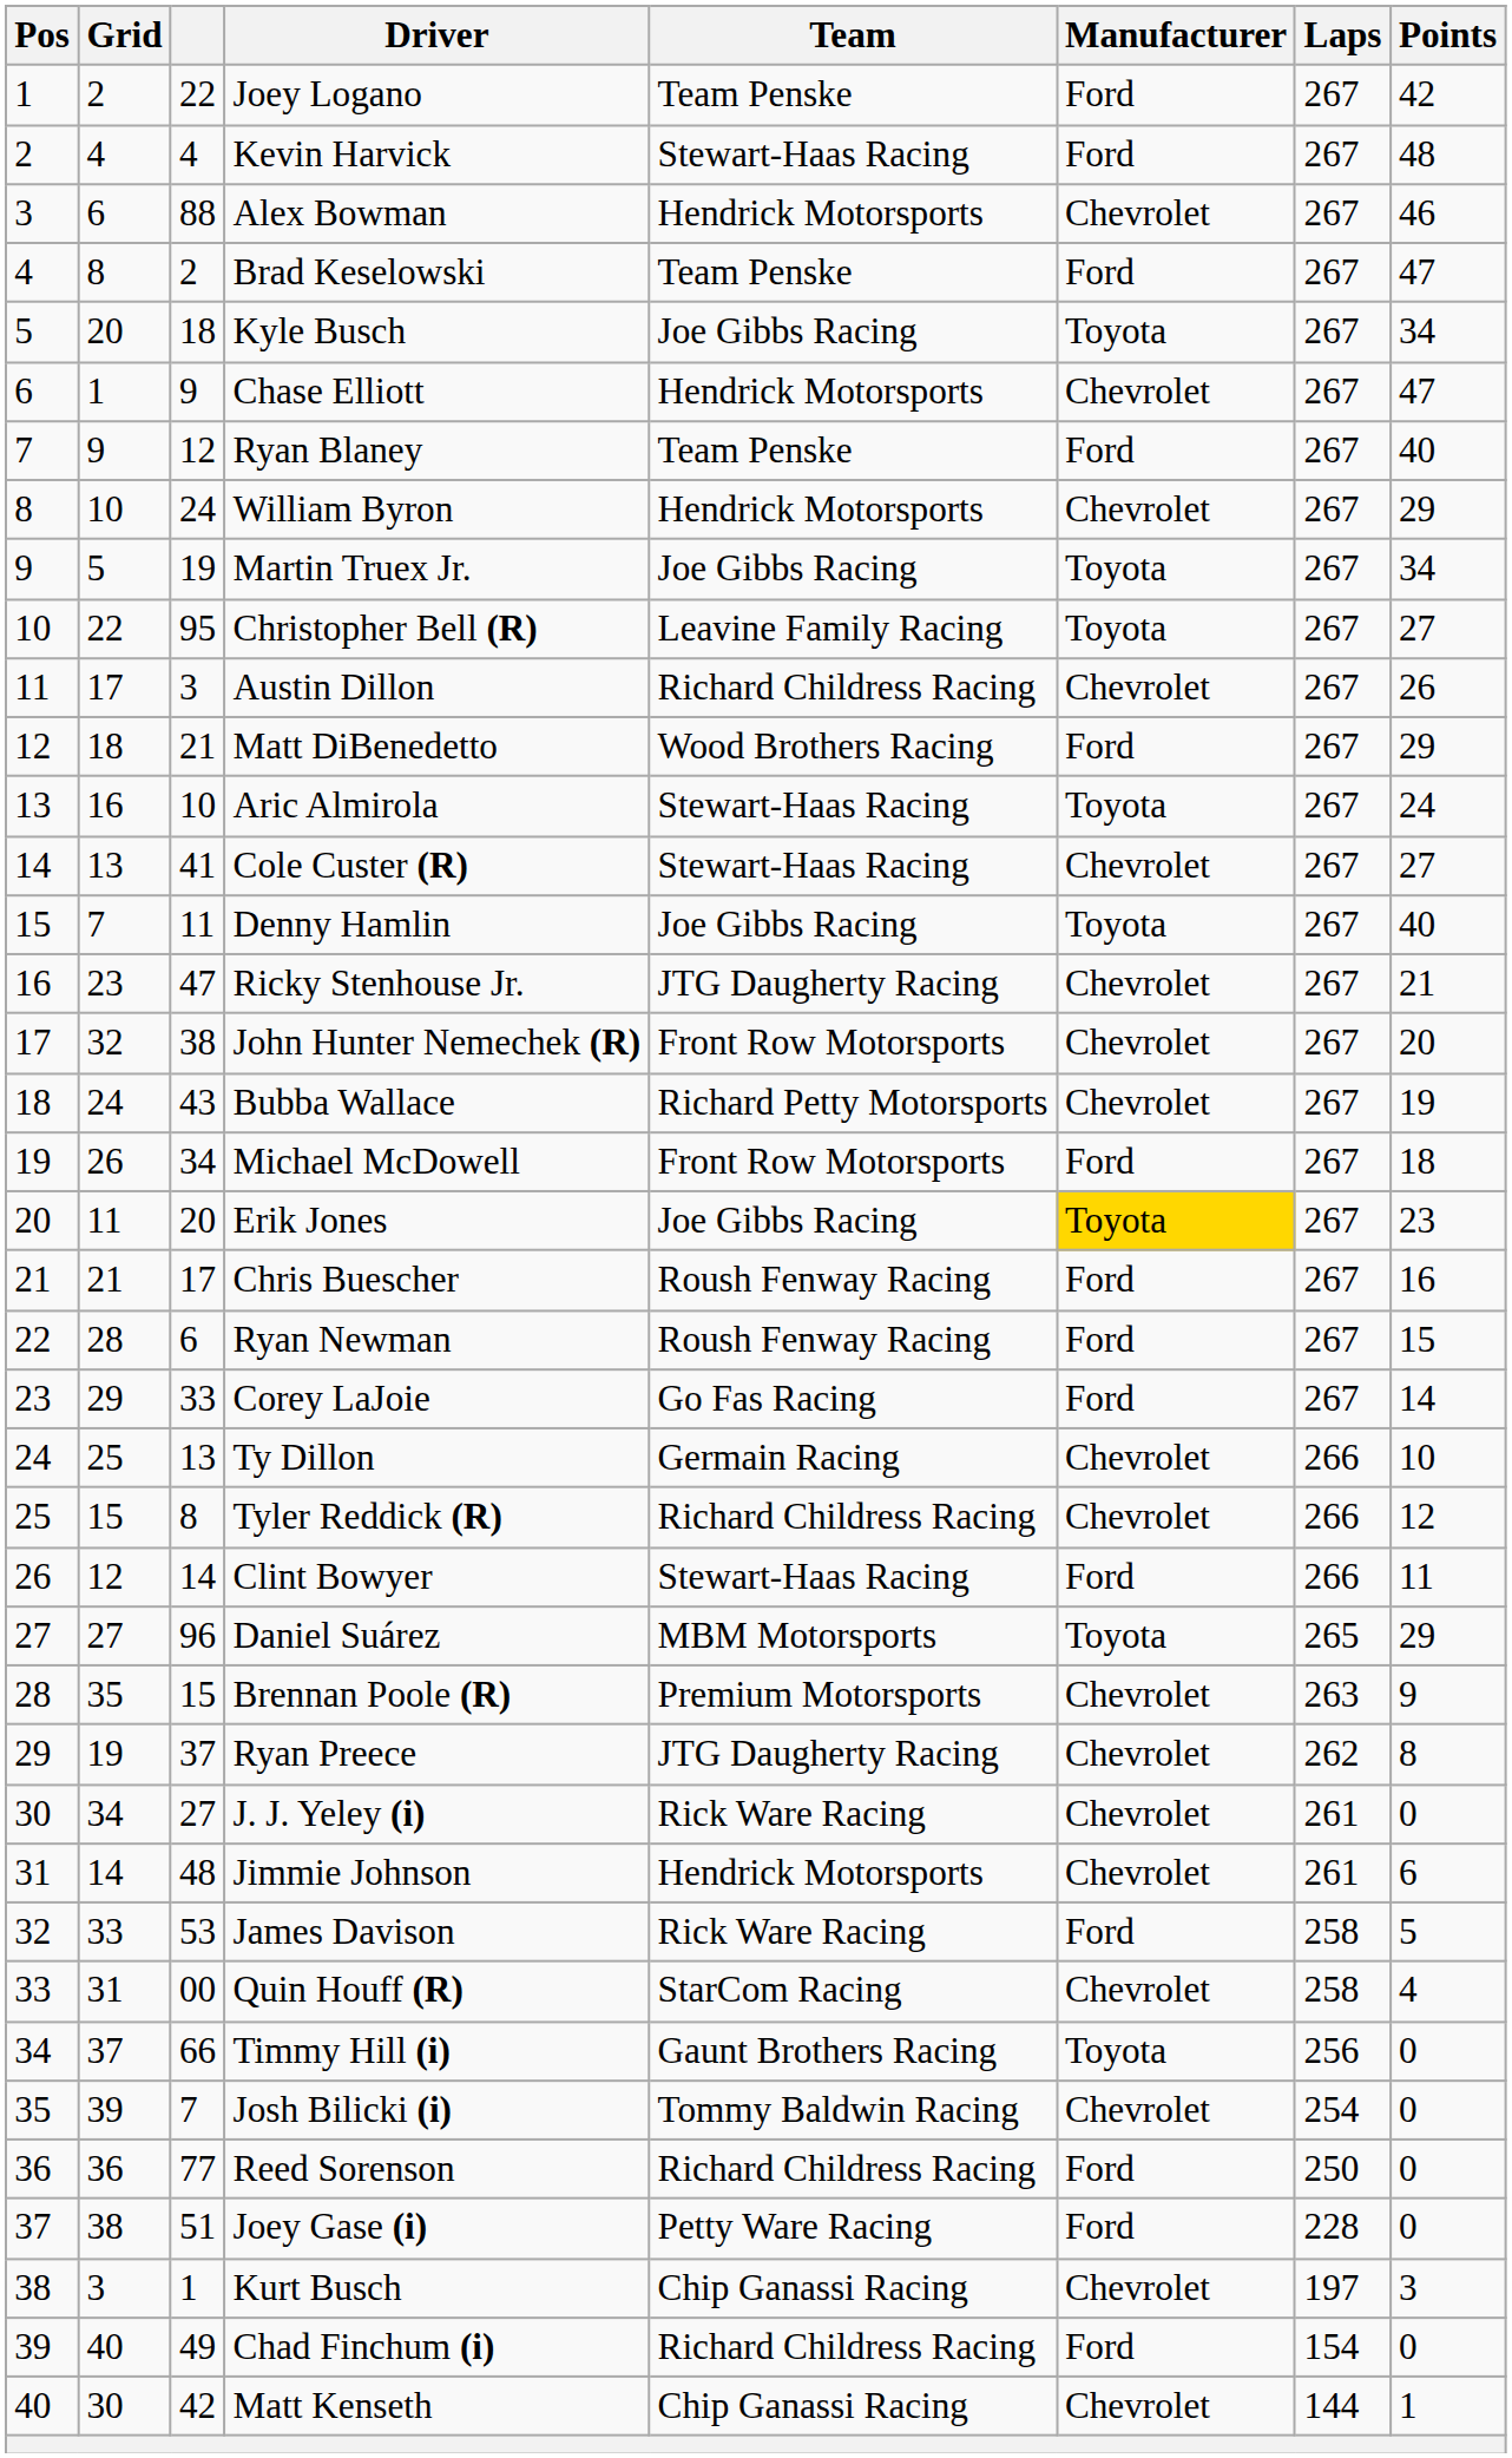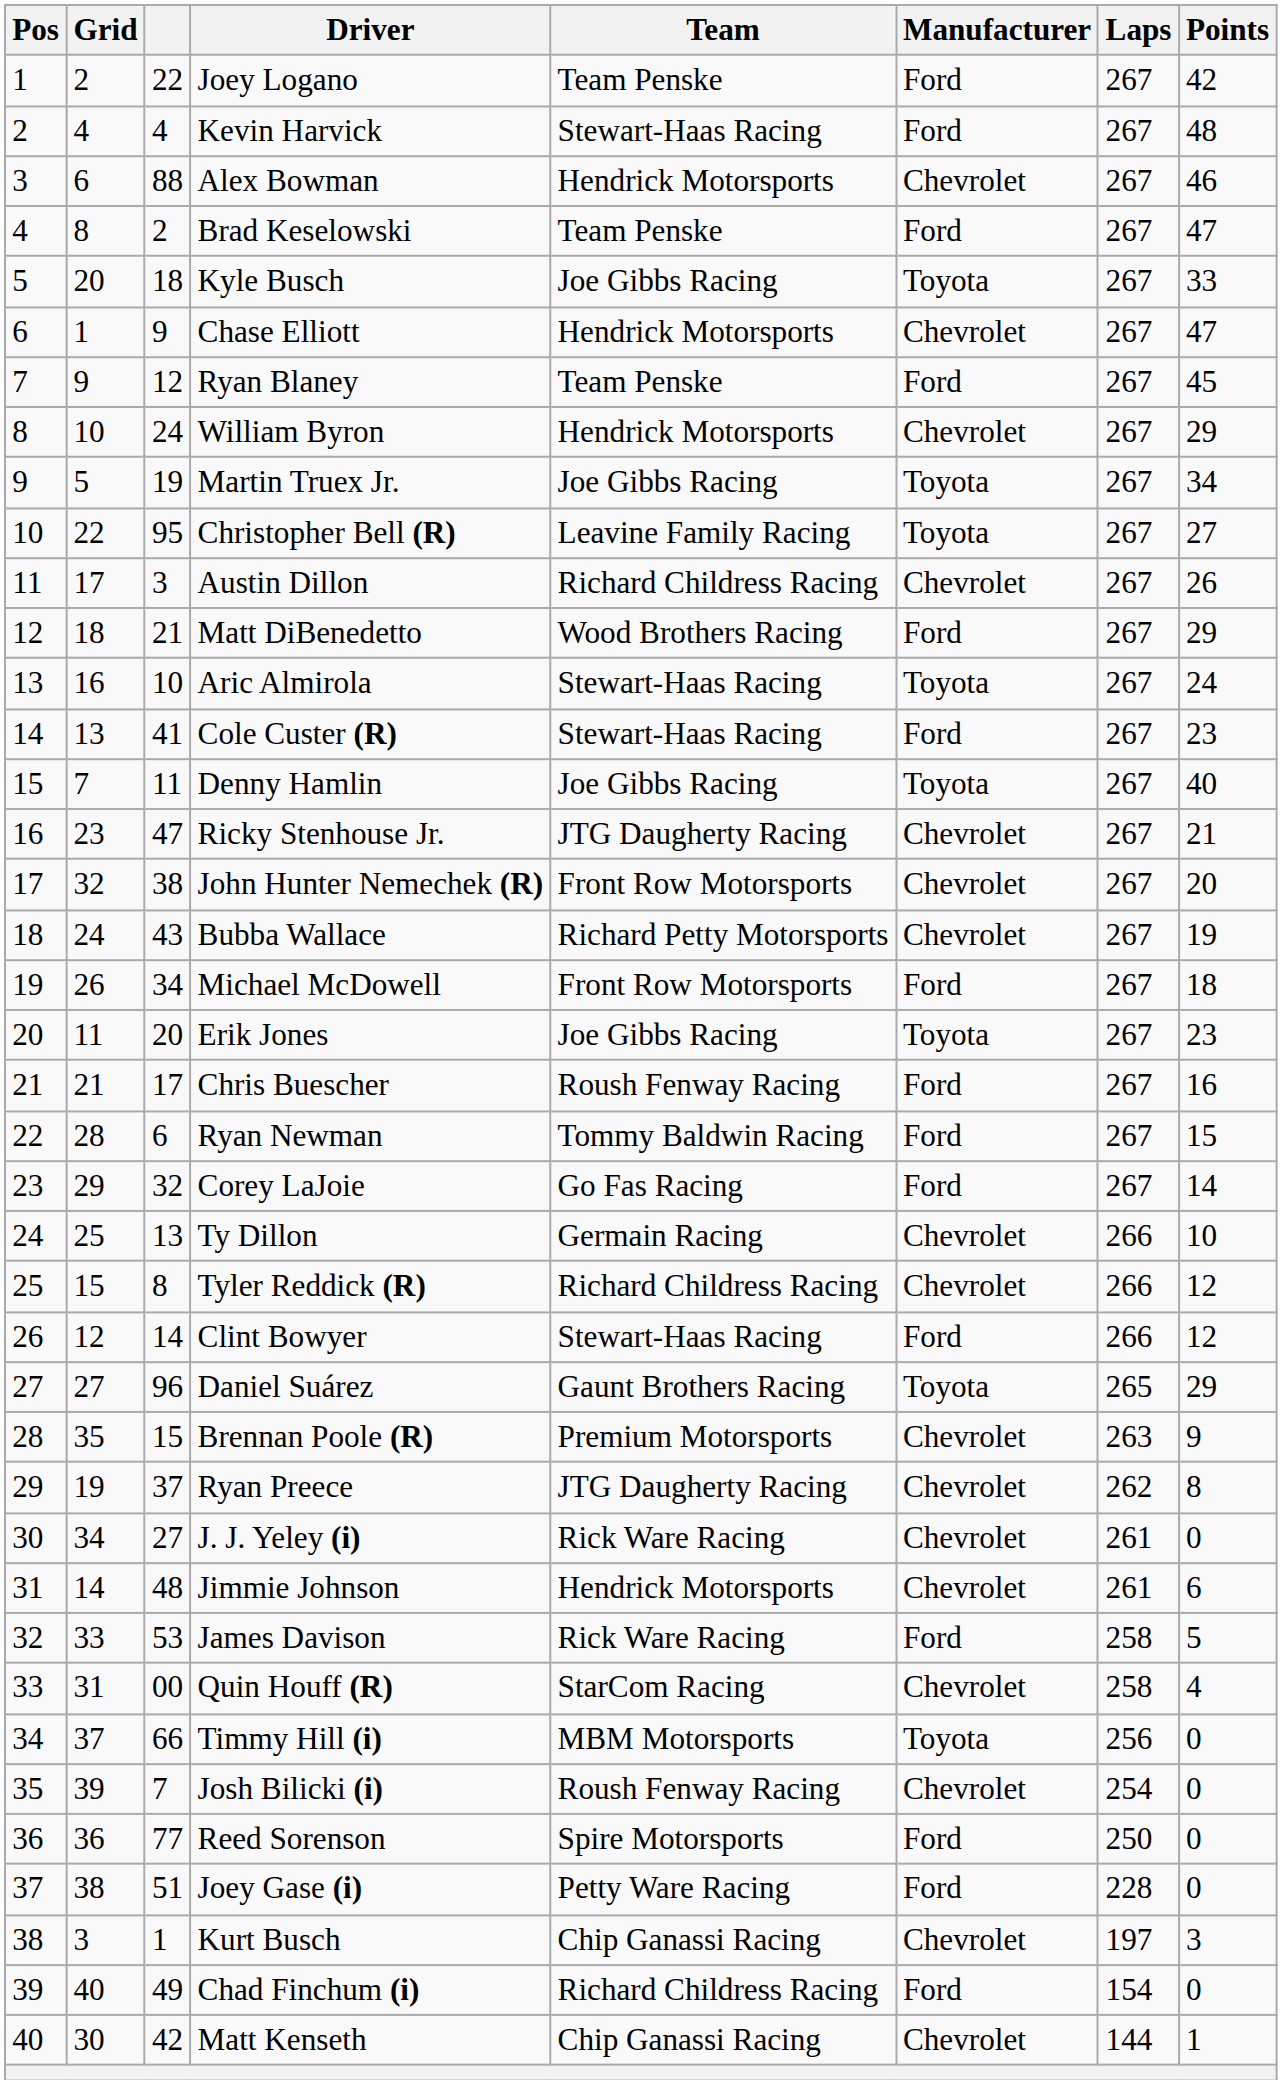 <table class="wikitable" style="font-size:98%">
 <tr>
 <th>Pos</th>
 <th>Grid</th>
 <th></th>
 <th>Driver</th>
 <th>Team</th>
 <th>Manufacturer</th>
 <th>Laps</th>
 <th>Points</th>
 </tr>
 <tr>
 <td>1</td>
 <td>2</td>
 <td>22</td>
 <td>Joey Logano</td>
 <td>Team Penske</td>
 <td>Ford</td>
 <td>267</td>
 <td>42</td>
 </tr>
 <tr>
 <td>2</td>
 <td>4</td>
 <td>4</td>
 <td>Kevin Harvick</td>
 <td>Stewart-Haas Racing</td>
 <td>Ford</td>
 <td>267</td>
 <td>48</td>
 </tr>
 <tr>
 <td>3</td>
 <td>6</td>
 <td>88</td>
 <td>Alex Bowman</td>
 <td>Hendrick Motorsports</td>
 <td>Chevrolet</td>
 <td>267</td>
 <td>46</td>
 </tr>
 <tr>
 <td>4</td>
 <td>8</td>
 <td>2</td>
 <td>Brad Keselowski</td>
 <td>Team Penske</td>
 <td>Ford</td>
 <td>267</td>
 <td>47</td>
 </tr>
 <tr>
 <td>5</td>
 <td>20</td>
 <td>18</td>
 <td>Kyle Busch</td>
 <td>Joe Gibbs Racing</td>
 <td>Toyota</td>
 <td>267</td>
-<td>34</td>
+<td>33</td>
 </tr>
 <tr>
 <td>6</td>
 <td>1</td>
 <td>9</td>
 <td>Chase Elliott</td>
 <td>Hendrick Motorsports</td>
 <td>Chevrolet</td>
 <td>267</td>
 <td>47</td>
 </tr>
 <tr>
 <td>7</td>
 <td>9</td>
 <td>12</td>
 <td>Ryan Blaney</td>
 <td>Team Penske</td>
 <td>Ford</td>
 <td>267</td>
-<td>40</td>
+<td>45</td>
 </tr>
 <tr>
 <td>8</td>
 <td>10</td>
 <td>24</td>
 <td>William Byron</td>
 <td>Hendrick Motorsports</td>
 <td>Chevrolet</td>
 <td>267</td>
 <td>29</td>
 </tr>
 <tr>
 <td>9</td>
 <td>5</td>
 <td>19</td>
 <td>Martin Truex Jr.</td>
 <td>Joe Gibbs Racing</td>
 <td>Toyota</td>
 <td>267</td>
 <td>34</td>
 </tr>
 <tr>
 <td>10</td>
 <td>22</td>
 <td>95</td>
 <td>Christopher Bell <strong>(R)</strong></td>
 <td>Leavine Family Racing</td>
 <td>Toyota</td>
 <td>267</td>
 <td>27</td>
 </tr>
 <tr>
 <td>11</td>
 <td>17</td>
 <td>3</td>
 <td>Austin Dillon</td>
 <td>Richard Childress Racing</td>
 <td>Chevrolet</td>
 <td>267</td>
 <td>26</td>
 </tr>
 <tr>
 <td>12</td>
 <td>18</td>
 <td>21</td>
 <td>Matt DiBenedetto</td>
 <td>Wood Brothers Racing</td>
 <td>Ford</td>
 <td>267</td>
 <td>29</td>
 </tr>
 <tr>
 <td>13</td>
 <td>16</td>
 <td>10</td>
 <td>Aric Almirola</td>
 <td>Stewart-Haas Racing</td>
 <td>Toyota</td>
 <td>267</td>
 <td>24</td>
 </tr>
 <tr>
 <td>14</td>
 <td>13</td>
 <td>41</td>
 <td>Cole Custer <strong>(R)</strong></td>
 <td>Stewart-Haas Racing</td>
-<td>Chevrolet</td>
+<td>Ford</td>
 <td>267</td>
-<td>27</td>
+<td>23</td>
 </tr>
 <tr>
 <td>15</td>
 <td>7</td>
 <td>11</td>
 <td>Denny Hamlin</td>
 <td>Joe Gibbs Racing</td>
 <td>Toyota</td>
 <td>267</td>
 <td>40</td>
 </tr>
 <tr>
 <td>16</td>
 <td>23</td>
 <td>47</td>
 <td>Ricky Stenhouse Jr.</td>
 <td>JTG Daugherty Racing</td>
 <td>Chevrolet</td>
 <td>267</td>
 <td>21</td>
 </tr>
 <tr>
 <td>17</td>
 <td>32</td>
 <td>38</td>
 <td>John Hunter Nemechek <strong>(R)</strong></td>
 <td>Front Row Motorsports</td>
 <td>Chevrolet</td>
 <td>267</td>
 <td>20</td>
 </tr>
 <tr>
 <td>18</td>
 <td>24</td>
 <td>43</td>
 <td>Bubba Wallace</td>
 <td>Richard Petty Motorsports</td>
 <td>Chevrolet</td>
 <td>267</td>
 <td>19</td>
 </tr>
 <tr>
 <td>19</td>
 <td>26</td>
 <td>34</td>
 <td>Michael McDowell</td>
 <td>Front Row Motorsports</td>
 <td>Ford</td>
 <td>267</td>
 <td>18</td>
 </tr>
 <tr>
 <td>20</td>
 <td>11</td>
 <td>20</td>
 <td>Erik Jones</td>
 <td>Joe Gibbs Racing</td>
-<td style="background: gold;">Toyota</td>
+<td>Toyota</td>
 <td>267</td>
 <td>23</td>
 </tr>
 <tr>
 <td>21</td>
 <td>21</td>
 <td>17</td>
 <td>Chris Buescher</td>
 <td>Roush Fenway Racing</td>
 <td>Ford</td>
 <td>267</td>
 <td>16</td>
 </tr>
 <tr>
 <td>22</td>
 <td>28</td>
 <td>6</td>
 <td>Ryan Newman</td>
-<td>Roush Fenway Racing</td>
+<td>Tommy Baldwin Racing</td>
 <td>Ford</td>
 <td>267</td>
 <td>15</td>
 </tr>
 <tr>
 <td>23</td>
 <td>29</td>
-<td>33</td>
+<td>32</td>
 <td>Corey LaJoie</td>
 <td>Go Fas Racing</td>
 <td>Ford</td>
 <td>267</td>
 <td>14</td>
 </tr>
 <tr>
 <td>24</td>
 <td>25</td>
 <td>13</td>
 <td>Ty Dillon</td>
 <td>Germain Racing</td>
 <td>Chevrolet</td>
 <td>266</td>
 <td>10</td>
 </tr>
 <tr>
 <td>25</td>
 <td>15</td>
 <td>8</td>
 <td>Tyler Reddick <strong>(R)</strong></td>
 <td>Richard Childress Racing</td>
 <td>Chevrolet</td>
 <td>266</td>
 <td>12</td>
 </tr>
 <tr>
 <td>26</td>
 <td>12</td>
 <td>14</td>
 <td>Clint Bowyer</td>
 <td>Stewart-Haas Racing</td>
 <td>Ford</td>
 <td>266</td>
-<td>11</td>
+<td>12</td>
 </tr>
 <tr>
 <td>27</td>
 <td>27</td>
 <td>96</td>
 <td>Daniel Suárez</td>
-<td>MBM Motorsports</td>
+<td>Gaunt Brothers Racing</td>
 <td>Toyota</td>
 <td>265</td>
 <td>29</td>
 </tr>
 <tr>
 <td>28</td>
 <td>35</td>
 <td>15</td>
 <td>Brennan Poole <strong>(R)</strong></td>
 <td>Premium Motorsports</td>
 <td>Chevrolet</td>
 <td>263</td>
 <td>9</td>
 </tr>
 <tr>
 <td>29</td>
 <td>19</td>
 <td>37</td>
 <td>Ryan Preece</td>
 <td>JTG Daugherty Racing</td>
 <td>Chevrolet</td>
 <td>262</td>
 <td>8</td>
 </tr>
 <tr>
 <td>30</td>
 <td>34</td>
 <td>27</td>
 <td>J. J. Yeley <strong>(i)</strong></td>
 <td>Rick Ware Racing</td>
 <td>Chevrolet</td>
 <td>261</td>
 <td>0</td>
 </tr>
 <tr>
 <td>31</td>
 <td>14</td>
 <td>48</td>
 <td>Jimmie Johnson</td>
 <td>Hendrick Motorsports</td>
 <td>Chevrolet</td>
 <td>261</td>
 <td>6</td>
 </tr>
 <tr>
 <td>32</td>
 <td>33</td>
 <td>53</td>
 <td>James Davison</td>
 <td>Rick Ware Racing</td>
 <td>Ford</td>
 <td>258</td>
 <td>5</td>
 </tr>
 <tr>
 <td>33</td>
 <td>31</td>
 <td>00</td>
 <td>Quin Houff <strong>(R)</strong></td>
 <td>StarCom Racing</td>
 <td>Chevrolet</td>
 <td>258</td>
 <td>4</td>
 </tr>
 <tr>
 <td>34</td>
 <td>37</td>
 <td>66</td>
 <td>Timmy Hill <strong>(i)</strong></td>
-<td>Gaunt Brothers Racing</td>
+<td>MBM Motorsports</td>
 <td>Toyota</td>
 <td>256</td>
 <td>0</td>
 </tr>
 <tr>
 <td>35</td>
 <td>39</td>
 <td>7</td>
 <td>Josh Bilicki <strong>(i)</strong></td>
-<td>Tommy Baldwin Racing</td>
+<td>Roush Fenway Racing</td>
 <td>Chevrolet</td>
 <td>254</td>
 <td>0</td>
 </tr>
 <tr>
 <td>36</td>
 <td>36</td>
 <td>77</td>
 <td>Reed Sorenson</td>
-<td>Richard Childress Racing</td>
+<td>Spire Motorsports</td>
 <td>Ford</td>
 <td>250</td>
 <td>0</td>
 </tr>
 <tr>
 <td>37</td>
 <td>38</td>
 <td>51</td>
 <td>Joey Gase <strong>(i)</strong></td>
 <td>Petty Ware Racing</td>
 <td>Ford</td>
 <td>228</td>
 <td>0</td>
 </tr>
 <tr>
 <td>38</td>
 <td>3</td>
 <td>1</td>
 <td>Kurt Busch</td>
 <td>Chip Ganassi Racing</td>
 <td>Chevrolet</td>
 <td>197</td>
 <td>3</td>
 </tr>
 <tr>
 <td>39</td>
 <td>40</td>
 <td>49</td>
 <td>Chad Finchum <strong>(i)</strong></td>
 <td>Richard Childress Racing</td>
 <td>Ford</td>
 <td>154</td>
 <td>0</td>
 </tr>
 <tr>
 <td>40</td>
 <td>30</td>
 <td>42</td>
 <td>Matt Kenseth</td>
 <td>Chip Ganassi Racing</td>
 <td>Chevrolet</td>
 <td>144</td>
 <td>1</td>
 </tr>
 <tr>
 <th colspan="8"></th>
 </tr>
 </table>
